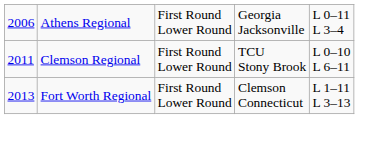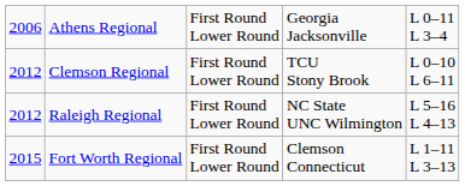 <table class="wikitable">
 <tr>
 <td><a href='#'>2006</a></td>
 <td><a href='#'>Athens Regional</a></td>
 <td>First Round<br>Lower Round</td>
 <td>Georgia<br>Jacksonville</td>
 <td>L 0–11<br>L 3–4</td>
 </tr>
 <tr>
-<td><a href='#'>2011</a></td>
+<td><a href='#'>2012</a></td>
 <td><a href='#'>Clemson Regional</a></td>
 <td>First Round<br>Lower Round</td>
 <td>TCU<br>Stony Brook</td>
 <td>L 0–10<br>L 6–11</td>
 </tr>
 <tr>
-<td><a href='#'>2013</a></td>
+<td><a href='#'>2012</a></td>
+<td><a href='#'>Raleigh Regional</a></td>
+<td>First Round<br>Lower Round</td>
+<td>NC State<br>UNC Wilmington</td>
+<td>L 5–16<br>L 4–13</td>
+</tr>
+<tr>
+<td><a href='#'>2015</a></td>
 <td><a href='#'>Fort Worth Regional</a></td>
 <td>First Round<br>Lower Round</td>
 <td>Clemson<br>Connecticut</td>
 <td>L 1–11<br>L 3–13</td>
 </tr>
 </table>
